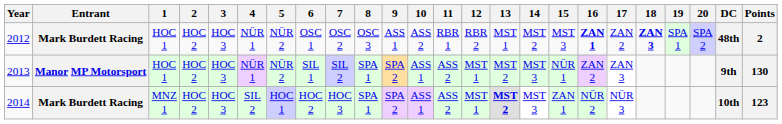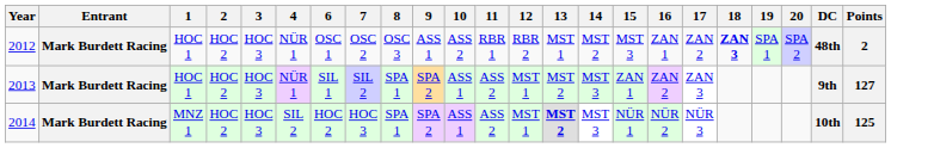 <table class="wikitable" style="text-align:center; font-size:85%">
 <tr>
 <th>Year</th>
 <th>Entrant</th>
 <th>1</th>
 <th>2</th>
 <th>3</th>
 <th>4</th>
-<th>5</th>
 <th>6</th>
 <th>7</th>
 <th>8</th>
 <th>9</th>
 <th>10</th>
 <th>11</th>
 <th>12</th>
 <th>13</th>
 <th>14</th>
 <th>15</th>
 <th>16</th>
 <th>17</th>
 <th>18</th>
 <th>19</th>
 <th>20</th>
 <th>DC</th>
 <th>Points</th>
 </tr>
 <tr>
 <td><a href='#'>2012</a></td>
 <th nowrap>Mark Burdett Racing</th>
 <td style="background:#;"><a href='#'>HOC<br>1</a><br></td>
 <td style="background:#;"><a href='#'>HOC<br>2</a><br></td>
 <td style="background:#;"><a href='#'>HOC<br>3</a><br></td>
 <td style="background:#;"><a href='#'>NÜR<br>1</a><br></td>
-<td style="background:#;"><a href='#'>NÜR<br>2</a><br></td>
 <td style="background:#;"><a href='#'>OSC<br>1</a><br></td>
 <td style="background:#;"><a href='#'>OSC<br>2</a><br></td>
 <td style="background:#;"><a href='#'>OSC<br>3</a><br></td>
 <td style="background:#;"><a href='#'>ASS<br>1</a><br></td>
 <td style="background:#;"><a href='#'>ASS<br>2</a><br></td>
 <td style="background:#;"><a href='#'>RBR<br>1</a><br></td>
 <td style="background:#;"><a href='#'>RBR<br>2</a><br></td>
 <td style="background:#;"><a href='#'>MST<br>1</a><br></td>
 <td style="background:#;"><a href='#'>MST<br>2</a><br></td>
 <td style="background:#;"><a href='#'>MST<br>3</a><br></td>
-<td style="background:#;"><strong><a href='#'>ZAN<br>1</a><br></strong></td>
+<td style="background:#;"><a href='#'>ZAN<br>1</a><br></td>
 <td style="background:#;"><a href='#'>ZAN<br>2</a><br></td>
 <td style="background:#;"><strong><a href='#'>ZAN<br>3</a><br></strong></td>
 <td style="background:#dfffdf;"><a href='#'>SPA<br>1</a><br></td>
 <td style="background:#cfcfff;"><a href='#'>SPA<br>2</a><br></td>
 <th>48th</th>
 <th>2</th>
 </tr>
 <tr>
 <td><a href='#'>2013</a></td>
-<th><a href='#'>Manor</a> <a href='#'>MP Motorsport</a></th>
+<th>Mark Burdett Racing</th>
 <td style="background:#dfffdf;"><a href='#'>HOC<br>1</a><br></td>
 <td style="background:#dfffdf;"><a href='#'>HOC<br>2</a><br></td>
 <td style="background:#dfffdf;"><a href='#'>HOC<br>3</a><br></td>
 <td style="background:#efcfff;"><a href='#'>NÜR<br>1</a><br></td>
-<td style="background:#dfffdf;"><a href='#'>NÜR<br>2</a><br></td>
 <td style="background:#dfffdf;"><a href='#'>SIL<br>1</a><br></td>
 <td style="background:#cfcfff;"><a href='#'>SIL<br>2</a><br></td>
 <td style="background:#dfffdf;"><a href='#'>SPA<br>1</a><br></td>
 <td style="background:#ffdf9f;"><a href='#'>SPA<br>2</a><br></td>
 <td style="background:#dfffdf;"><a href='#'>ASS<br>1</a><br></td>
 <td style="background:#dfffdf;"><a href='#'>ASS<br>2</a><br></td>
 <td style="background:#dfffdf;"><a href='#'>MST<br>1</a><br></td>
 <td style="background:#dfffdf;"><a href='#'>MST<br>2</a><br></td>
 <td style="background:#dfffdf;"><a href='#'>MST<br>3</a><br></td>
-<td style="background:#dfffdf;"><a href='#'>NÜR<br>1</a><br></td>
+<td style="background:#dfffdf;"><a href='#'>ZAN<br>1</a><br></td>
 <td style="background:#efcfff;"><a href='#'>ZAN<br>2</a><br></td>
 <td style="background:#FFFFFF;"><a href='#'>ZAN<br>3</a><br></td>
 <td></td>
 <td></td>
 <td></td>
 <th>9th</th>
-<th>130</th>
+<th>127</th>
 </tr>
 <tr>
 <td><a href='#'>2014</a></td>
 <th nowrap>Mark Burdett Racing</th>
 <td style="background:#dfffdf;"><a href='#'>MNZ<br>1</a><br></td>
 <td style="background:#dfffdf;"><a href='#'>HOC<br>2</a><br></td>
 <td style="background:#dfffdf;"><a href='#'>HOC<br>3</a><br></td>
 <td style="background:#dfffdf;"><a href='#'>SIL<br>2</a><br></td>
-<td style="background:#cfcfff;"><a href='#'>HOC<br>1</a><br></td>
 <td style="background:#dfffdf;"><a href='#'>HOC<br>2</a><br></td>
 <td style="background:#dfffdf;"><a href='#'>HOC<br>3</a><br></td>
 <td style="background:#dfffdf;"><a href='#'>SPA<br>1</a><br></td>
 <td style="background:#efcfff;"><a href='#'>SPA<br>2</a><br></td>
 <td style="background:#efcfff;"><a href='#'>ASS<br>1</a><br></td>
 <td style="background:#dfffdf;"><a href='#'>ASS<br>2</a><br></td>
 <td style="background:#dfffdf;"><a href='#'>MST<br>1</a><br></td>
 <td style="background:#dfdfdf;"><strong><a href='#'>MST<br>2</a></strong><br></td>
 <td style="background:#FFFFFF;"><a href='#'>MST<br>3</a><br></td>
-<td style="background:#dfffdf;"><a href='#'>ZAN<br>1</a><br></td>
+<td style="background:#dfffdf;"><a href='#'>NÜR<br>1</a><br></td>
 <td style="background:#dfffdf;"><a href='#'>NÜR<br>2</a><br></td>
 <td style="background:#FFFFFF;"><a href='#'>NÜR<br>3</a><br></td>
 <td></td>
 <td></td>
 <td></td>
 <th>10th</th>
-<th>123</th>
+<th>125</th>
 </tr>
 </table>
